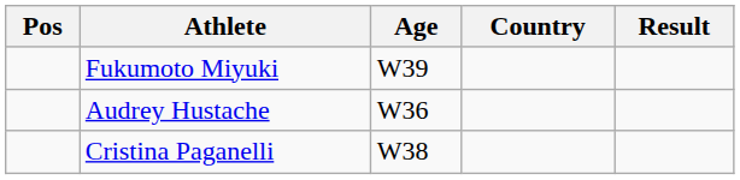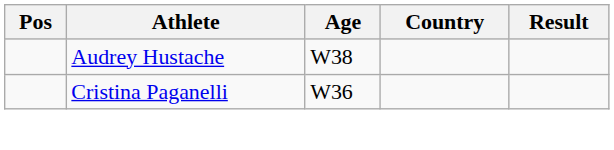 <table class="wikitable"  style="text-align:center; width:50%;">
 <tr>
 <th>Pos</th>
 <th>Athlete</th>
 <th>Age</th>
 <th>Country</th>
 <th>Result</th>
 </tr>
 <tr>
 <td align=center></td>
-<td align=left><a href='#'>Fukumoto Miyuki</a></td>
-<td align=left>W39</td>
-<td align=left></td>
-<td></td>
-</tr>
-<tr>
-<td align=center></td>
 <td align=left><a href='#'>Audrey Hustache</a></td>
-<td align=left>W36</td>
+<td align=left>W38</td>
 <td align=left></td>
 <td></td>
 </tr>
 <tr>
 <td align=center></td>
 <td align=left><a href='#'>Cristina Paganelli</a></td>
-<td align=left>W38</td>
+<td align=left>W36</td>
 <td align=left></td>
 <td></td>
 </tr>
 </table>
